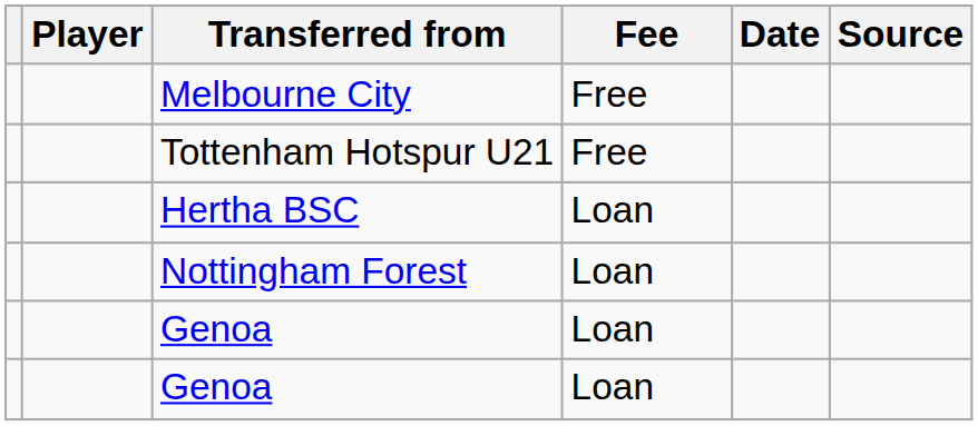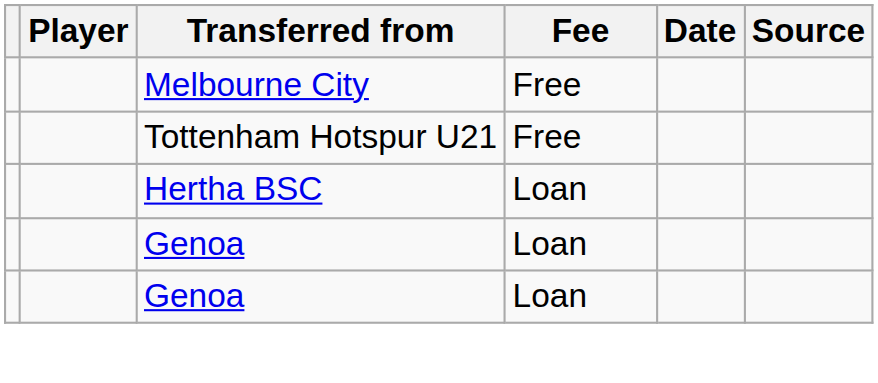 <table class="wikitable plainrowheaders sortable">
 <tr>
 <th></th>
 <th scope="col">Player</th>
 <th>Transferred from</th>
 <th style="width: 65px;">Fee</th>
 <th scope="col">Date</th>
 <th scope="col">Source</th>
 </tr>
 <tr>
 <td align="center"></td>
 <td></td>
 <td> <a href='#'>Melbourne City</a></td>
 <td>Free</td>
 <td></td>
 <td></td>
 </tr>
 <tr>
 <td align="center"></td>
 <td></td>
 <td> Tottenham Hotspur U21</td>
 <td>Free</td>
 <td></td>
 <td></td>
 </tr>
 <tr>
 <td align="center"></td>
 <td></td>
 <td> <a href='#'>Hertha BSC</a></td>
 <td>Loan</td>
 <td></td>
 <td></td>
 </tr>
 <tr>
 <td align="center"></td>
 <td></td>
-<td> <a href='#'>Nottingham Forest</a></td>
-<td>Loan</td>
-<td></td>
-<td></td>
-</tr>
-<tr>
-<td align="center"></td>
-<td></td>
 <td> <a href='#'>Genoa</a></td>
 <td>Loan</td>
 <td></td>
 <td></td>
 </tr>
 <tr>
 <td align="center"></td>
 <td></td>
 <td> <a href='#'>Genoa</a></td>
 <td>Loan</td>
 <td></td>
 <td></td>
 </tr>
 </table>
